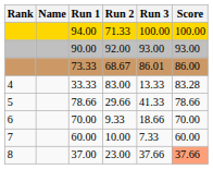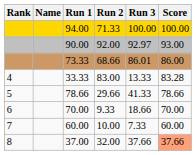 <table class="wikitable">
 <tr>
 <th>Rank</th>
 <th>Name</th>
 <th>Run 1</th>
 <th>Run 2</th>
 <th>Run 3</th>
 <th>Score</th>
 </tr>
 <tr style="background:gold;">
 <td></td>
 <td></td>
 <td>94.00</td>
 <td>71.33</td>
 <td>100.00</td>
 <td>100.00</td>
 </tr>
 <tr style="background:silver;">
 <td></td>
 <td></td>
 <td>90.00</td>
 <td>92.00</td>
-<td>93.00</td>
+<td>92.97</td>
 <td>93.00</td>
 </tr>
 <tr style="background:#CC9966;">
 <td></td>
 <td></td>
 <td>73.33</td>
-<td>68.67</td>
+<td>68.66</td>
 <td>86.01</td>
 <td>86.00</td>
 </tr>
 <tr>
 <td>4</td>
 <td></td>
 <td>33.33</td>
 <td>83.00</td>
 <td>13.33</td>
 <td>83.28</td>
 </tr>
 <tr>
 <td>5</td>
 <td></td>
 <td>78.66</td>
 <td>29.66</td>
 <td>41.33</td>
 <td>78.66</td>
 </tr>
 <tr>
 <td>6</td>
 <td></td>
 <td>70.00</td>
 <td>9.33</td>
 <td>18.66</td>
 <td>70.00</td>
 </tr>
 <tr>
 <td>7</td>
 <td></td>
 <td>60.00</td>
 <td>10.00</td>
 <td>7.33</td>
 <td>60.00</td>
 </tr>
 <tr>
 <td>8</td>
 <td></td>
 <td>37.00</td>
-<td>23.00</td>
+<td>32.00</td>
 <td>37.66</td>
 <td style="background: lightsalmon;">37.66</td>
 </tr>
 </table>
